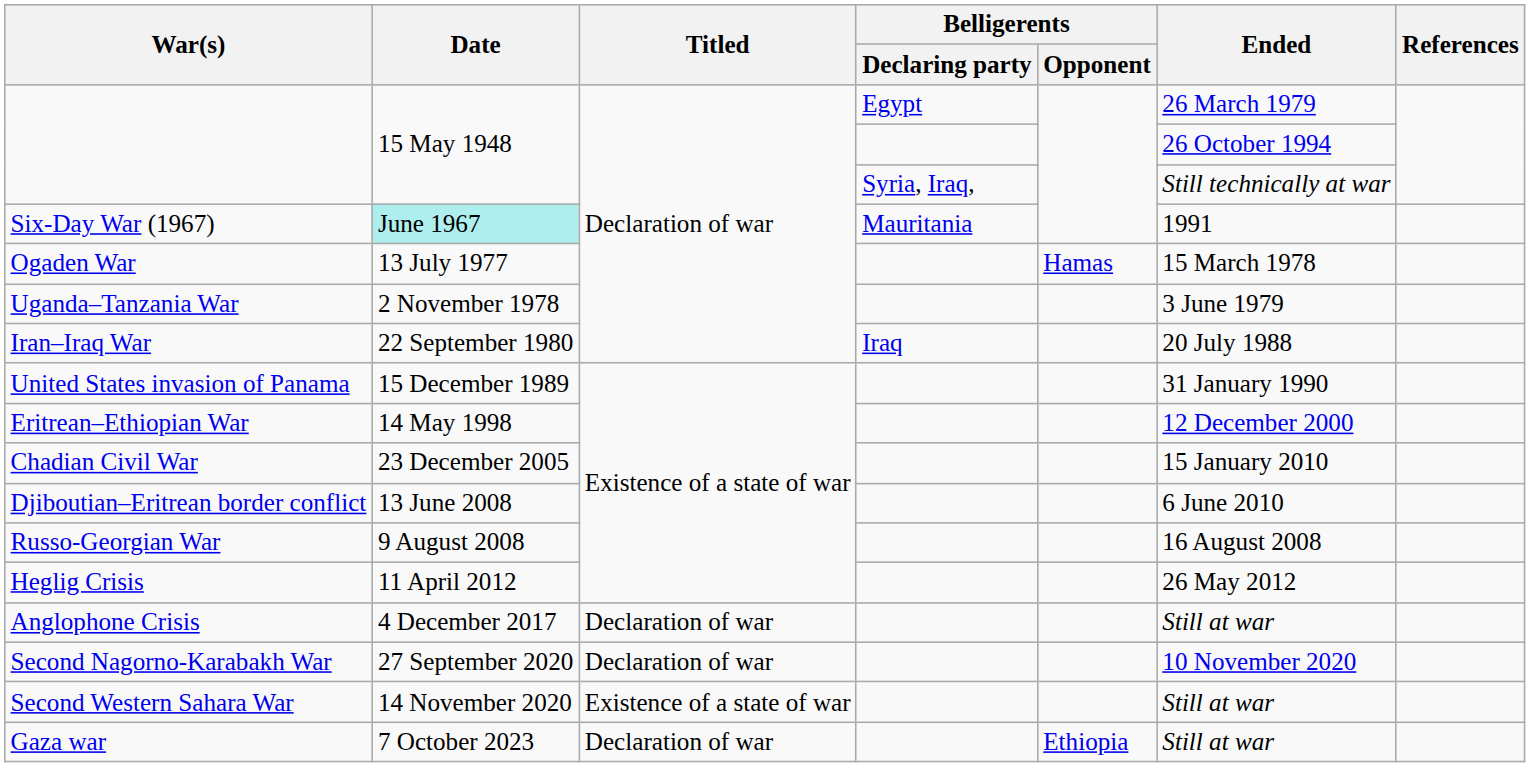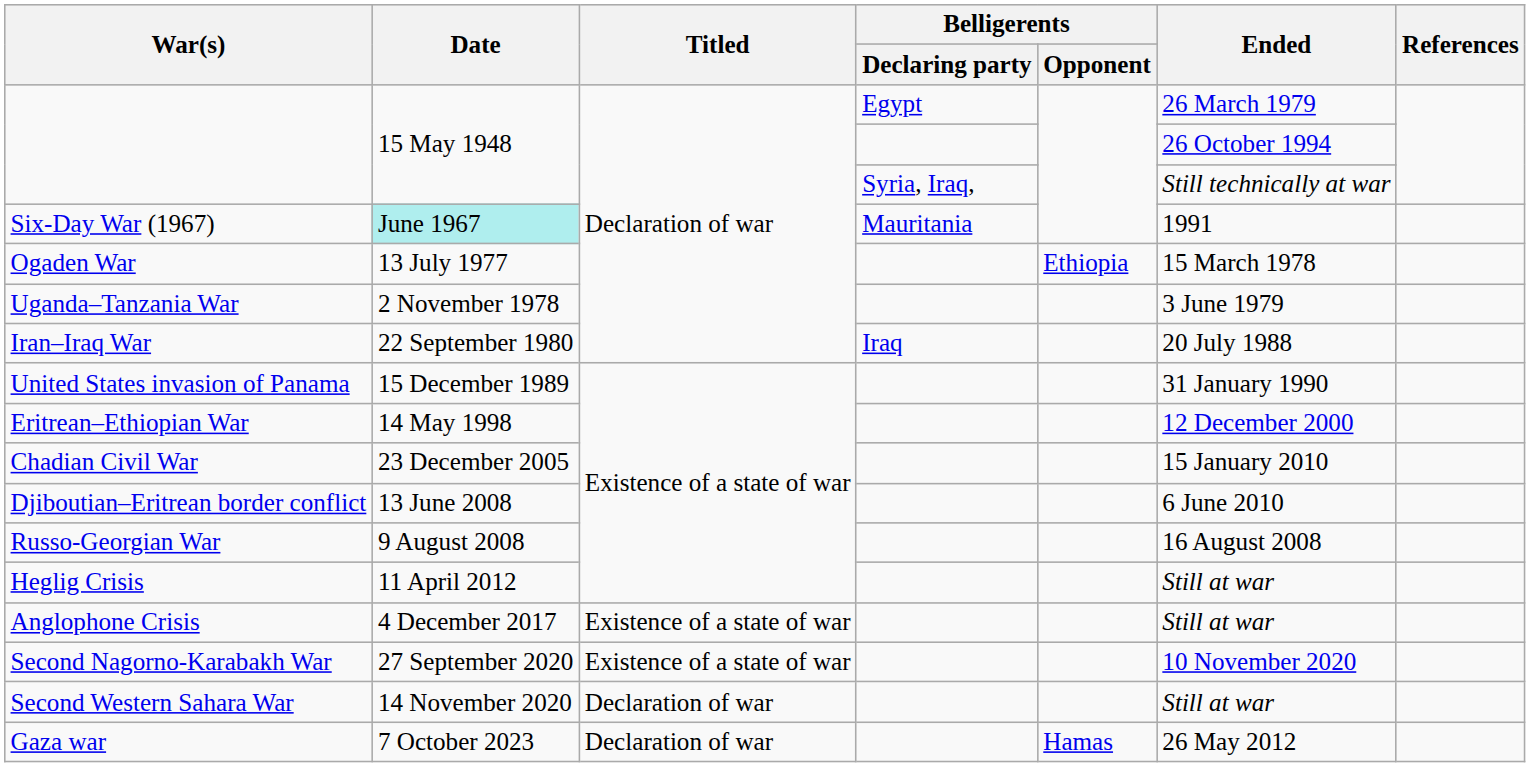 <table class="wikitable">
 <tr>
 <th rowspan="2">War(s)</th>
 <th rowspan="2">Date</th>
 <th rowspan="2">Titled</th>
 <th colspan="2">Belligerents</th>
 <th rowspan="2">Ended</th>
 <th rowspan="2">References</th>
 </tr>
 <tr>
 <th>Declaring party</th>
 <th>Opponent</th>
 </tr>
 <tr>
 <td rowspan="3"></td>
 <td rowspan="3">15 May 1948</td>
 <td rowspan="7">Declaration of war</td>
 <td> <a href='#'>Egypt</a></td>
 <td rowspan="4"></td>
 <td><a href='#'>26 March 1979</a></td>
 <td rowspan="3"></td>
 </tr>
 <tr>
 <td></td>
 <td><a href='#'>26 October 1994</a></td>
 </tr>
 <tr>
 <td> <a href='#'>Syria</a>,  <a href='#'>Iraq</a>, </td>
 <td><em>Still technically at war</em></td>
 </tr>
 <tr>
 <td><a href='#'>Six-Day War</a> (1967)</td>
 <td style="background: paleturquoise;">June 1967</td>
 <td><a href='#'>Mauritania</a></td>
 <td>1991</td>
 <td></td>
 </tr>
 <tr>
 <td><a href='#'>Ogaden War</a></td>
 <td>13 July 1977</td>
 <td></td>
-<td> <a href='#'>Hamas</a></td>
+<td> <a href='#'>Ethiopia</a></td>
 <td>15 March 1978</td>
 <td></td>
 </tr>
 <tr>
 <td><a href='#'>Uganda–Tanzania War</a></td>
 <td>2 November 1978</td>
 <td></td>
 <td></td>
 <td>3 June 1979</td>
 <td></td>
 </tr>
 <tr>
 <td><a href='#'>Iran–Iraq War</a></td>
 <td>22 September 1980</td>
 <td> <a href='#'>Iraq</a></td>
 <td></td>
 <td>20 July 1988</td>
 <td></td>
 </tr>
 <tr>
 <td><a href='#'>United States invasion of Panama</a></td>
 <td>15 December 1989</td>
 <td rowspan="6">Existence of a state of war</td>
 <td></td>
 <td></td>
 <td>31 January 1990</td>
 <td></td>
 </tr>
 <tr>
 <td><a href='#'>Eritrean–Ethiopian War</a></td>
 <td>14 May 1998</td>
 <td></td>
 <td></td>
 <td><a href='#'>12 December 2000</a></td>
 <td></td>
 </tr>
 <tr>
 <td><a href='#'>Chadian Civil War</a></td>
 <td>23 December 2005</td>
 <td></td>
 <td></td>
 <td>15 January 2010</td>
 <td></td>
 </tr>
 <tr>
 <td><a href='#'>Djiboutian–Eritrean border conflict</a></td>
 <td>13 June 2008</td>
 <td></td>
 <td></td>
 <td>6 June 2010</td>
 <td></td>
 </tr>
 <tr>
 <td><a href='#'>Russo-Georgian War</a></td>
 <td>9 August 2008</td>
 <td></td>
 <td> </td>
 <td>16 August 2008</td>
 <td></td>
 </tr>
 <tr>
 <td><a href='#'>Heglig Crisis</a></td>
 <td>11 April 2012</td>
 <td></td>
 <td></td>
-<td>26 May 2012</td>
+<td><em>Still at war</em></td>
 <td></td>
 </tr>
 <tr>
 <td><a href='#'>Anglophone Crisis</a></td>
 <td>4 December 2017</td>
-<td>Declaration of war</td>
+<td>Existence of a state of war</td>
 <td></td>
 <td></td>
 <td><em>Still at war</em></td>
 <td></td>
 </tr>
 <tr>
 <td><a href='#'>Second Nagorno-Karabakh War</a></td>
 <td>27 September 2020</td>
-<td>Declaration of war</td>
+<td>Existence of a state of war</td>
 <td></td>
 <td></td>
 <td><a href='#'>10 November 2020</a></td>
 <td></td>
 </tr>
 <tr>
 <td><a href='#'>Second Western Sahara War</a></td>
 <td>14 November 2020</td>
-<td>Existence of a state of war</td>
+<td>Declaration of war</td>
 <td></td>
 <td></td>
 <td><em>Still at war</em></td>
 <td></td>
 </tr>
 <tr>
 <td><a href='#'>Gaza war</a></td>
 <td>7 October 2023 </td>
 <td>Declaration of war</td>
 <td></td>
-<td> <a href='#'>Ethiopia</a></td>
-<td><em>Still at war</em></td>
+<td> <a href='#'>Hamas</a></td>
+<td>26 May 2012</td>
 <td></td>
 </tr>
 </table>
